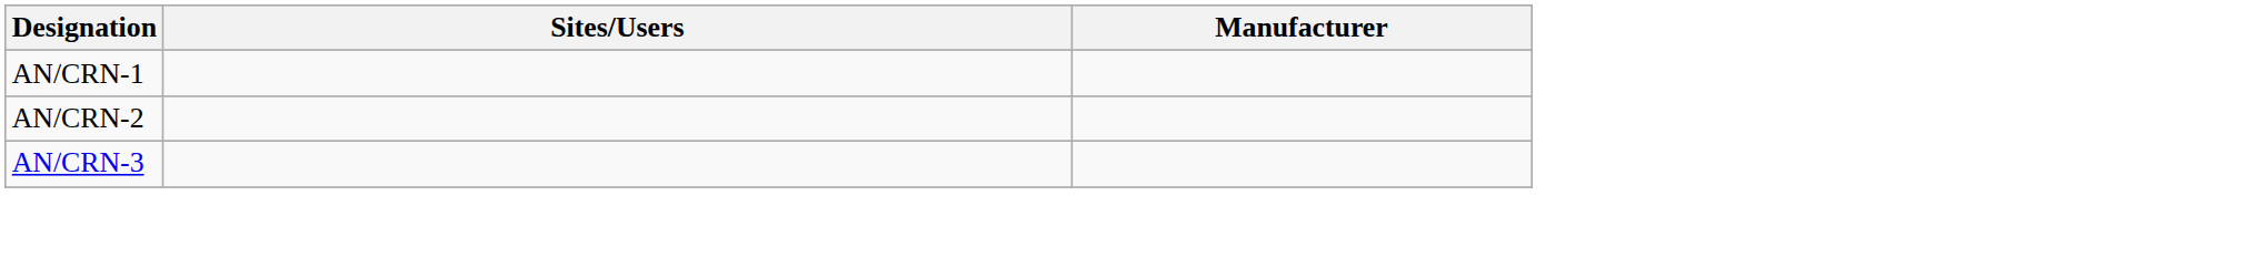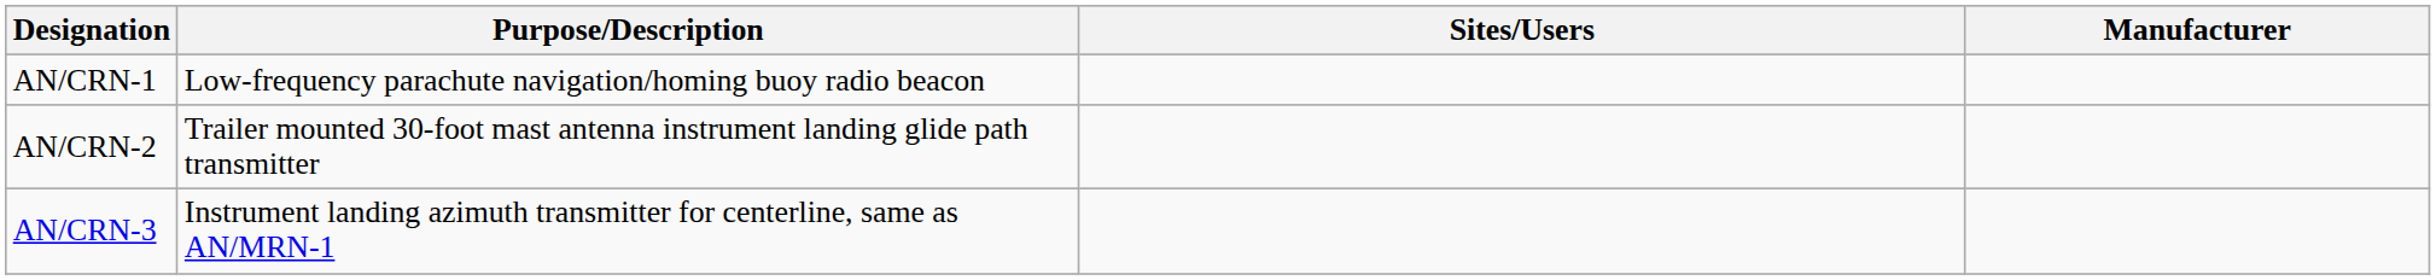 <table class="wikitable sortable">
 <tr>
 <th scope="col">Designation</th>
+<th scope="col" style="width: 500px;">Purpose/Description</th>
 <th scope="col" style="width: 500px;">Sites/Users</th>
 <th scope="col" style="width: 250px;">Manufacturer</th>
 </tr>
 <tr>
 <td>AN/CRN-1</td>
+<td>Low-frequency parachute navigation/homing buoy radio beacon</td>
 <td></td>
 <td></td>
 </tr>
 <tr>
 <td>AN/CRN-2</td>
+<td>Trailer mounted 30-foot mast antenna instrument landing glide path transmitter</td>
 <td></td>
 <td></td>
 </tr>
 <tr>
 <td><a href='#'>AN/CRN-3</a></td>
+<td>Instrument landing azimuth transmitter for centerline, same as <a href='#'>AN/MRN-1</a></td>
 <td></td>
 <td></td>
 </tr>
 </table>
